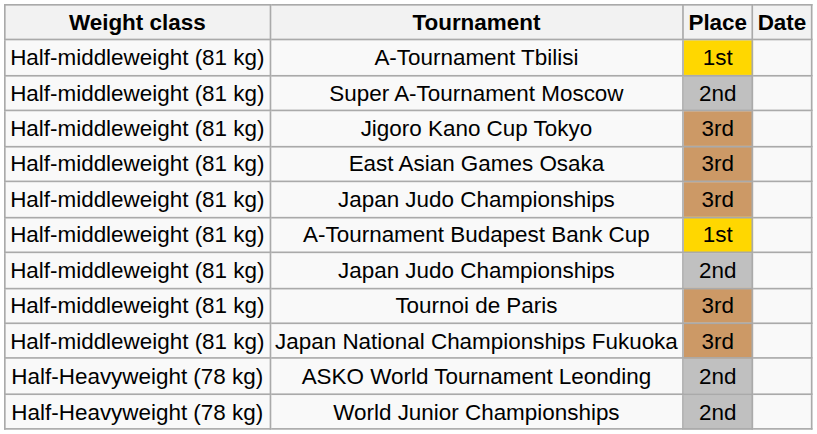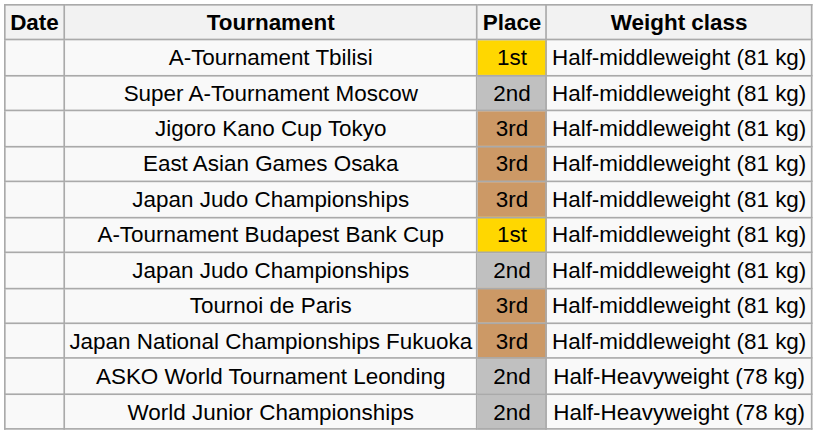 <table class=wikitable style="text-align:center; font-size:85%;">
 <tr>
-<th>Weight class</th>
+<th>Date</th>
 <th>Tournament</th>
 <th>Place</th>
-<th>Date</th>
+<th>Weight class</th>
 </tr>
 <tr>
-<td>Half-middleweight (81 kg)</td>
+<td></td>
 <td>A-Tournament Tbilisi</td>
 <td bgcolor="gold">1st</td>
-<td></td>
+<td>Half-middleweight (81 kg)</td>
 </tr>
 <tr>
-<td>Half-middleweight (81 kg)</td>
+<td></td>
 <td>Super A-Tournament Moscow</td>
 <td bgcolor="silver">2nd</td>
-<td></td>
+<td>Half-middleweight (81 kg)</td>
 </tr>
 <tr>
-<td>Half-middleweight (81 kg)</td>
+<td></td>
 <td>Jigoro Kano Cup Tokyo</td>
 <td bgcolor="cc9966">3rd</td>
-<td></td>
+<td>Half-middleweight (81 kg)</td>
 </tr>
 <tr>
-<td>Half-middleweight (81 kg)</td>
+<td></td>
 <td>East Asian Games Osaka</td>
 <td bgcolor="cc9966">3rd</td>
-<td></td>
+<td>Half-middleweight (81 kg)</td>
 </tr>
 <tr>
-<td>Half-middleweight (81 kg)</td>
+<td></td>
 <td>Japan Judo Championships</td>
 <td bgcolor="cc9966">3rd</td>
-<td></td>
+<td>Half-middleweight (81 kg)</td>
 </tr>
 <tr>
-<td>Half-middleweight (81 kg)</td>
+<td></td>
 <td>A-Tournament Budapest Bank Cup</td>
 <td bgcolor="gold">1st</td>
-<td></td>
+<td>Half-middleweight (81 kg)</td>
 </tr>
 <tr>
-<td>Half-middleweight (81 kg)</td>
+<td></td>
 <td>Japan Judo Championships</td>
 <td bgcolor="silver">2nd</td>
-<td></td>
+<td>Half-middleweight (81 kg)</td>
 </tr>
 <tr>
-<td>Half-middleweight (81 kg)</td>
+<td></td>
 <td>Tournoi de Paris</td>
 <td bgcolor="cc9966">3rd</td>
-<td></td>
+<td>Half-middleweight (81 kg)</td>
 </tr>
 <tr>
-<td>Half-middleweight (81 kg)</td>
+<td></td>
 <td>Japan National Championships Fukuoka</td>
 <td bgcolor="cc9966">3rd</td>
-<td></td>
+<td>Half-middleweight (81 kg)</td>
 </tr>
 <tr>
-<td>Half-Heavyweight (78 kg)</td>
+<td></td>
 <td>ASKO World Tournament Leonding</td>
 <td bgcolor="silver">2nd</td>
-<td></td>
+<td>Half-Heavyweight (78 kg)</td>
 </tr>
 <tr>
-<td>Half-Heavyweight (78 kg)</td>
+<td></td>
 <td>World Junior Championships</td>
 <td bgcolor="silver">2nd</td>
-<td></td>
+<td>Half-Heavyweight (78 kg)</td>
 </tr>
 </table>
